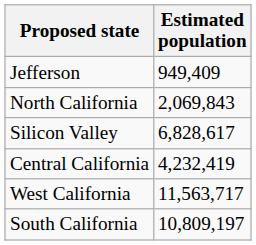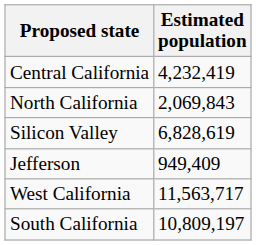 <table class="wikitable" align=right>
 <tr>
 <th>Proposed state</th>
 <th>Estimated <br>population</th>
 </tr>
 <tr>
-<td>Jefferson</td>
-<td>949,409</td>
+<td>Central California</td>
+<td>4,232,419</td>
 </tr>
 <tr>
 <td>North California</td>
 <td>2,069,843</td>
 </tr>
 <tr>
 <td>Silicon Valley</td>
-<td>6,828,617</td>
+<td>6,828,619</td>
 </tr>
 <tr>
-<td>Central California</td>
-<td>4,232,419</td>
+<td>Jefferson</td>
+<td>949,409</td>
 </tr>
 <tr>
 <td>West California</td>
 <td>11,563,717</td>
 </tr>
 <tr>
 <td>South California</td>
 <td>10,809,197</td>
 </tr>
 </table>
